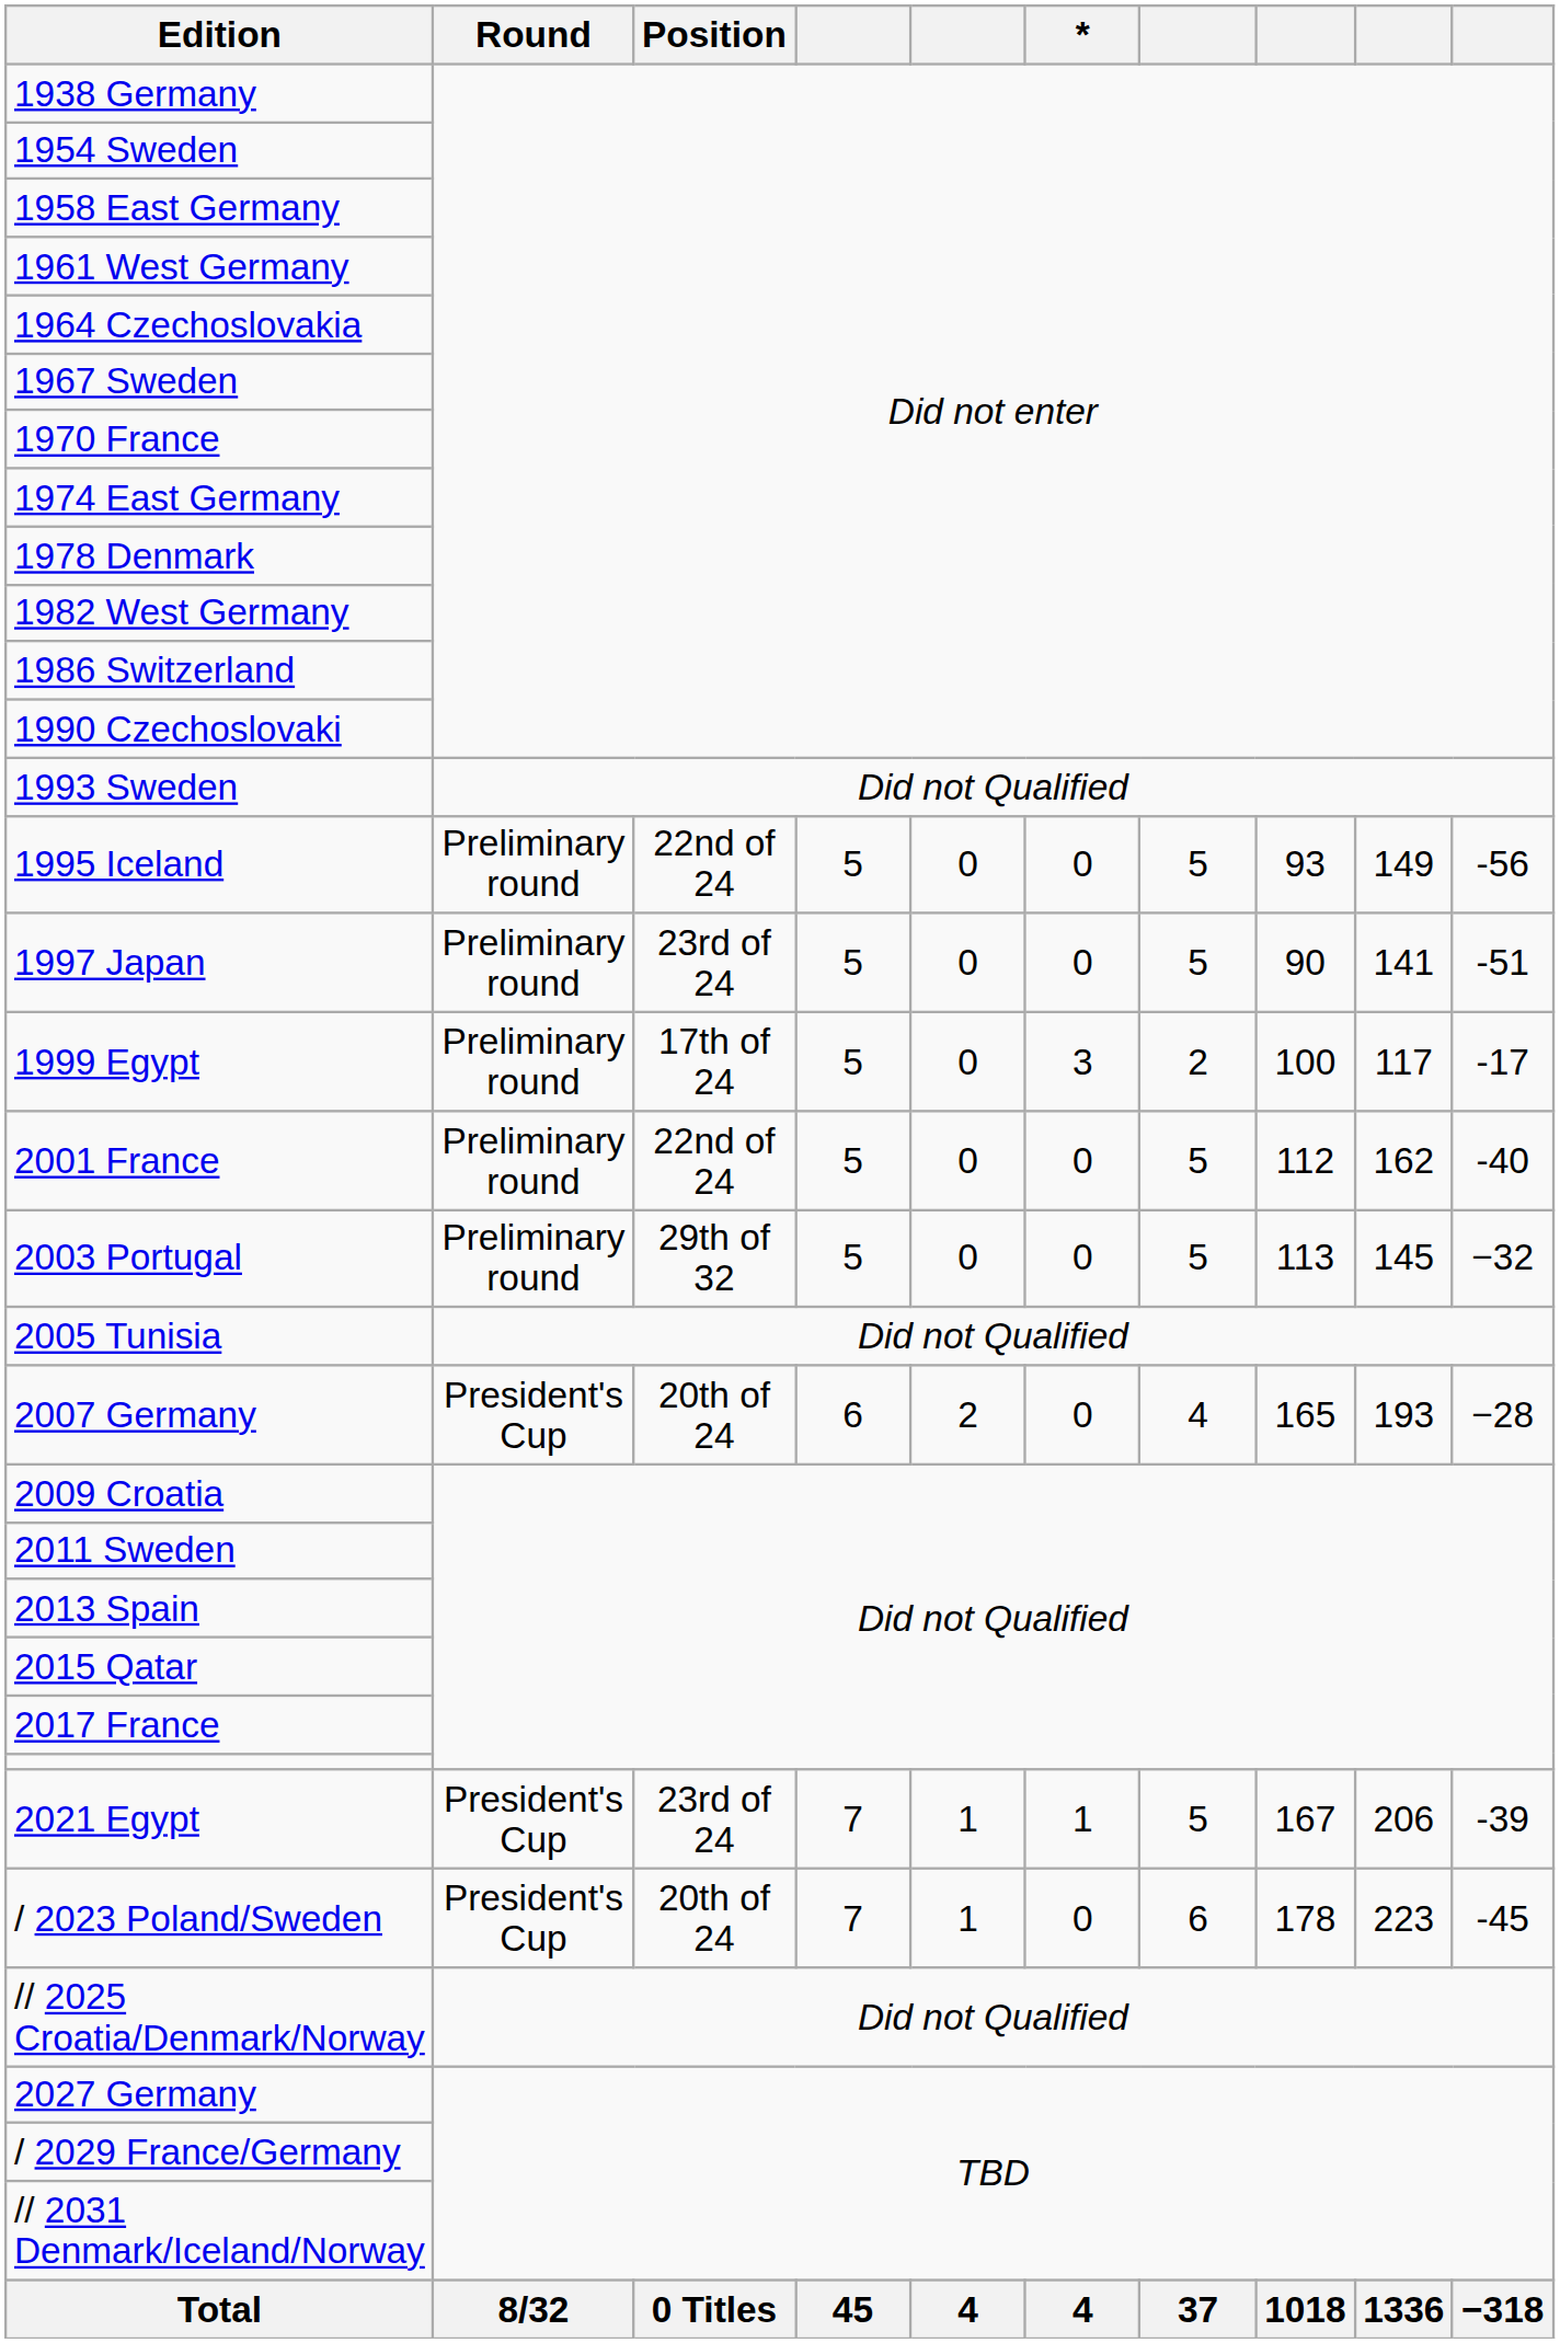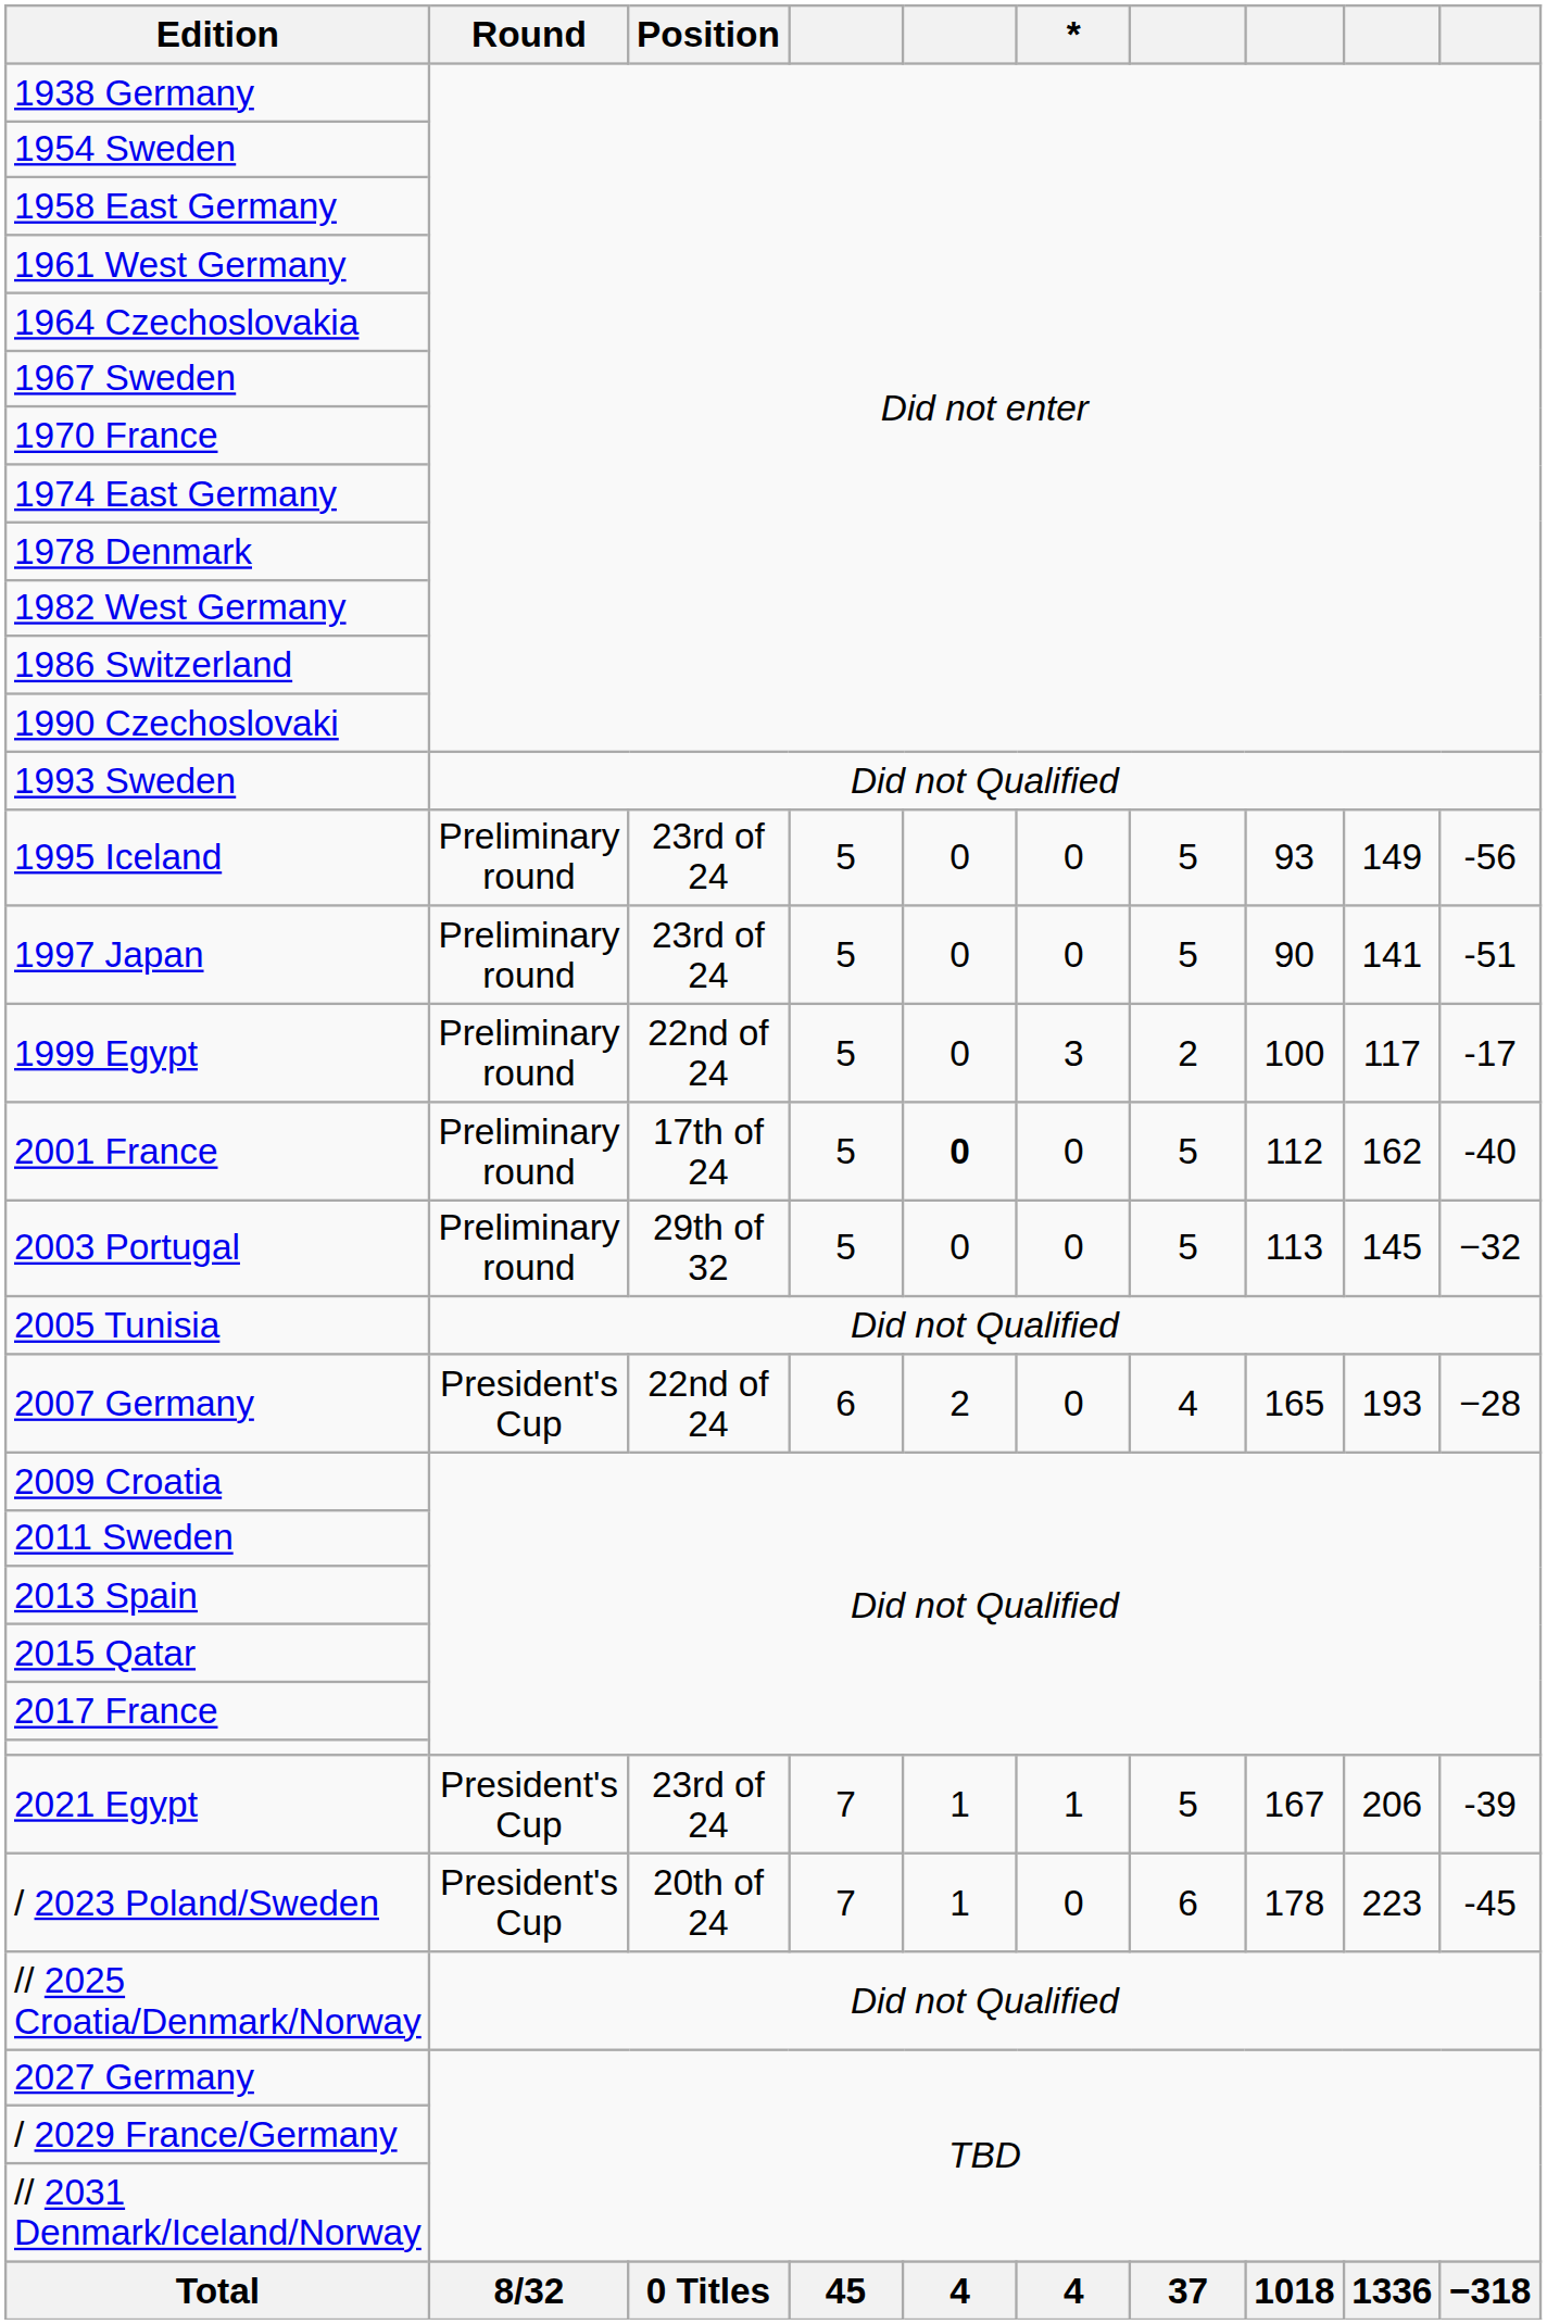 <table class="wikitable sortable" style="text-align: center;font-size:90%;">
 <tr>
 <th scope="col">Edition</th>
 <th scope="col">Round</th>
 <th scope="col">Position</th>
 <th scope="col" width="40"></th>
 <th scope="col" width="40"></th>
 <th scope="col" width="40">*</th>
 <th scope="col" width="40"></th>
 <th></th>
 <th></th>
 <th></th>
 </tr>
 <tr>
 <td style="text-align: left;"> <a href='#'>1938 Germany</a></td>
 <td colspan="9" rowspan=12><em>Did not enter</em></td>
 </tr>
 <tr>
 <td style="text-align: left;"> <a href='#'>1954 Sweden</a></td>
 </tr>
 <tr>
 <td style="text-align: left;"> <a href='#'>1958 East Germany</a></td>
 </tr>
 <tr>
 <td style="text-align: left;"> <a href='#'>1961 West Germany</a></td>
 </tr>
 <tr>
 <td style="text-align: left;"> <a href='#'>1964 Czechoslovakia</a></td>
 </tr>
 <tr>
 <td style="text-align: left;"> <a href='#'>1967 Sweden</a></td>
 </tr>
 <tr>
 <td style="text-align: left;"> <a href='#'>1970 France</a></td>
 </tr>
 <tr>
 <td style="text-align: left;"> <a href='#'>1974 East Germany</a></td>
 </tr>
 <tr>
 <td style="text-align: left;"> <a href='#'>1978 Denmark</a></td>
 </tr>
 <tr>
 <td style="text-align: left;"> <a href='#'>1982 West Germany</a></td>
 </tr>
 <tr>
 <td style="text-align: left;"> <a href='#'>1986 Switzerland</a></td>
 </tr>
 <tr>
 <td style="text-align: left;"> <a href='#'>1990 Czechoslovaki</a></td>
 </tr>
 <tr>
 <td style="text-align: left;"> <a href='#'>1993 Sweden</a></td>
 <td colspan="9"><em>Did not Qualified</em></td>
 </tr>
 <tr>
 <td style="text-align: left;"> <a href='#'>1995 Iceland</a></td>
 <td>Preliminary round</td>
-<td>22nd of 24</td>
+<td>23rd of 24</td>
 <td>5</td>
 <td>0</td>
 <td>0</td>
 <td>5</td>
 <td>93</td>
 <td>149</td>
 <td>-56</td>
 </tr>
 <tr>
 <td style="text-align: left;"> <a href='#'>1997 Japan</a></td>
 <td>Preliminary round</td>
 <td>23rd of 24</td>
 <td>5</td>
 <td>0</td>
 <td>0</td>
 <td>5</td>
 <td>90</td>
 <td>141</td>
 <td>-51</td>
 </tr>
 <tr>
 <td style="text-align: left;"> <a href='#'>1999 Egypt</a></td>
 <td>Preliminary round</td>
-<td>17th of 24</td>
+<td>22nd of 24</td>
 <td>5</td>
 <td>0</td>
 <td>3</td>
 <td>2</td>
 <td>100</td>
 <td>117</td>
 <td>-17</td>
 </tr>
 <tr>
 <td style="text-align: left;"> <a href='#'>2001 France</a></td>
 <td>Preliminary round</td>
-<td>22nd of 24</td>
+<td>17th of 24</td>
 <td>5</td>
-<td>0</td>
+<td><strong>0</strong></td>
 <td>0</td>
 <td>5</td>
 <td>112</td>
 <td>162</td>
 <td>-40</td>
 </tr>
 <tr>
 <td style="text-align: left;"> <a href='#'>2003 Portugal</a></td>
 <td>Preliminary round</td>
 <td>29th of 32</td>
 <td>5</td>
 <td>0</td>
 <td>0</td>
 <td>5</td>
 <td>113</td>
 <td>145</td>
 <td>−32</td>
 </tr>
 <tr>
 <td style="text-align: left;"> <a href='#'>2005 Tunisia</a></td>
 <td colspan="9"><em>Did not Qualified</em></td>
 </tr>
 <tr>
 <td style="text-align: left;"> <a href='#'>2007 Germany</a></td>
 <td>President's Cup</td>
-<td>20th of 24</td>
+<td>22nd of 24</td>
 <td>6</td>
 <td>2</td>
 <td>0</td>
 <td>4</td>
 <td>165</td>
 <td>193</td>
 <td>−28</td>
 </tr>
 <tr>
 <td style="text-align: left;"> <a href='#'>2009 Croatia</a></td>
 <td colspan="9" rowspan=6><em>Did not Qualified</em></td>
 </tr>
 <tr>
 <td style="text-align: left;"> <a href='#'>2011 Sweden</a></td>
 </tr>
 <tr>
 <td style="text-align: left;"> <a href='#'>2013 Spain</a></td>
 </tr>
 <tr>
 <td style="text-align: left;"> <a href='#'>2015 Qatar</a></td>
 </tr>
 <tr>
 <td style="text-align: left;"> <a href='#'>2017 France</a></td>
 </tr>
 <tr>
 <td style="text-align: left;"></td>
 </tr>
 <tr>
 <td style="text-align: left;"> <a href='#'>2021 Egypt</a></td>
 <td>President's Cup</td>
 <td>23rd of 24</td>
 <td>7</td>
 <td>1</td>
 <td>1</td>
 <td>5</td>
 <td>167</td>
 <td>206</td>
 <td>-39</td>
 </tr>
 <tr>
 <td style="text-align: left;">/ <a href='#'>2023 Poland/Sweden</a></td>
 <td>President's Cup</td>
 <td>20th of 24</td>
 <td>7</td>
 <td>1</td>
 <td>0</td>
 <td>6</td>
 <td>178</td>
 <td>223</td>
 <td>-45</td>
 </tr>
 <tr>
 <td style= "text-align: left;">// <a href='#'>2025 Croatia/Denmark/Norway</a></td>
 <td colspan="9"><em>Did not Qualified</em></td>
 </tr>
 <tr>
 <td style= "text-align: left;"> <a href='#'>2027 Germany</a></td>
 <td colspan="9" rowspan=3><em>TBD</em></td>
 </tr>
 <tr>
 <td style= "text-align: left;">/ <a href='#'>2029 France/Germany</a></td>
 </tr>
 <tr>
 <td style= "text-align: left;">// <a href='#'>2031 Denmark/Iceland/Norway</a></td>
 </tr>
 <tr>
 <th>Total</th>
 <th>8/32</th>
 <th>0 Titles</th>
 <th>45</th>
 <th>4</th>
 <th>4</th>
 <th>37</th>
 <th>1018</th>
 <th>1336</th>
 <th>−318</th>
 </tr>
 </table>
